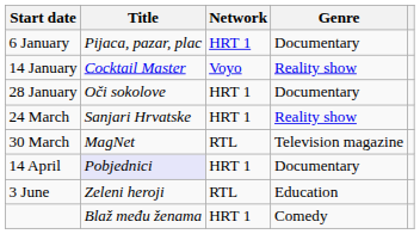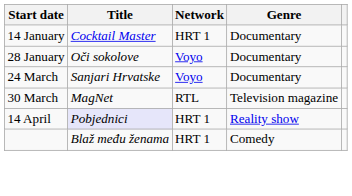 <table class="wikitable sortable">
 <tr>
 <th>Start date</th>
 <th>Title</th>
 <th>Network</th>
 <th>Genre</th>
 <th></th>
 </tr>
 <tr>
-<td>6 January</td>
-<td><em>Pijaca, pazar, plac</em></td>
-<td><a href='#'>HRT 1</a></td>
-<td>Documentary</td>
-<td></td>
-</tr>
-<tr>
 <td>14 January</td>
 <td><em><a href='#'>Cocktail Master</a></em></td>
-<td><a href='#'>Voyo</a></td>
-<td><a href='#'>Reality show</a></td>
+<td>HRT 1</td>
+<td>Documentary</td>
 <td></td>
 </tr>
 <tr>
 <td>28 January</td>
 <td><em>Oči sokolove</em></td>
-<td>HRT 1</td>
+<td><a href='#'>Voyo</a></td>
 <td>Documentary</td>
 <td></td>
 </tr>
 <tr>
 <td>24 March</td>
 <td><em>Sanjari Hrvatske</em></td>
-<td>HRT 1</td>
-<td><a href='#'>Reality show</a></td>
+<td><a href='#'>Voyo</a></td>
+<td>Documentary</td>
 <td></td>
 </tr>
 <tr>
 <td>30 March</td>
 <td><em>MagNet</em></td>
 <td>RTL</td>
 <td>Television magazine</td>
 <td></td>
 </tr>
 <tr>
 <td>14 April</td>
 <td style="background: lavender;"><em>Pobjednici</em></td>
 <td>HRT 1</td>
-<td>Documentary</td>
-<td></td>
-</tr>
-<tr>
-<td>3 June</td>
-<td><em>Zeleni heroji</em></td>
-<td>RTL</td>
-<td>Education</td>
+<td><a href='#'>Reality show</a></td>
 <td></td>
 </tr>
 <tr>
 <td></td>
 <td><em>Blaž među ženama</em></td>
 <td>HRT 1</td>
 <td>Comedy</td>
 <td></td>
 </tr>
 </table>
